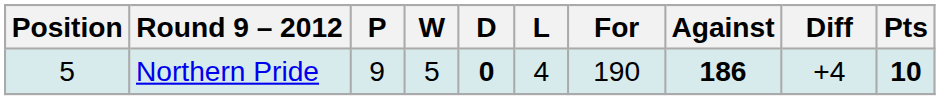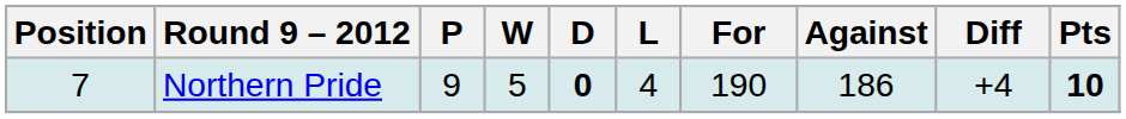 <table class="wikitable" style="text-align:center; font-size:85%;">
 <tr>
 <th width=40 abbr="Position">Position</th>
 <th width=100>Round 9 – 2012</th>
 <th width=20 abbr="Played">P</th>
 <th width=20 abbr="Won">W</th>
 <th width=20 abbr="Drawn">D</th>
 <th width=20 abbr="Lost">L</th>
 <th width=40 abbr="Points for">For</th>
 <th width=40 abbr="Points against">Against</th>
 <th width=40 abbr="Points difference">Diff</th>
 <th width=20 abbr="Points">Pts</th>
 </tr>
 <tr style="background: #d7ebed;">
-<td>5</td>
+<td>7</td>
 <td style="text-align:left;"> <a href='#'>Northern Pride</a></td>
 <td>9</td>
 <td>5</td>
 <td><strong>0</strong></td>
 <td>4</td>
 <td>190</td>
-<td><strong>186</strong></td>
+<td>186</td>
 <td>+4</td>
 <td><strong>10</strong></td>
 </tr>
 <tr>
 </tr>
 </table>
